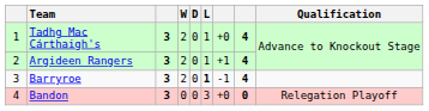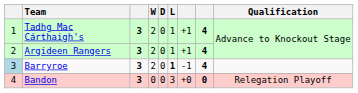 <table class="wikitable" style="text-align:center">
 <tr>
 <th width="20"></th>
 <th width="150" style="text-align:left;">Team</th>
 <th width="20"></th>
 <th>W</th>
 <th>D</th>
 <th>L</th>
 <th width="20"></th>
 <th width="20"></th>
 <th>Qualification</th>
 </tr>
 <tr style="background:#ccffcc">
 <td>1</td>
 <td align="left"> <a href='#'>Tadhg Mac Cárthaigh's</a></td>
 <td><strong>3</strong></td>
 <td>2</td>
 <td>0</td>
 <td>1</td>
-<td>+0</td>
+<td>+1</td>
 <td><strong>4</strong></td>
 <td rowspan="2">Advance to Knockout Stage</td>
 </tr>
 <tr style="background:#ccffcc">
 <td>2</td>
 <td align="left"> <a href='#'>Argideen Rangers</a></td>
 <td><strong>3</strong></td>
 <td>2</td>
 <td>0</td>
 <td>1</td>
 <td>+1</td>
 <td><strong>4</strong></td>
 </tr>
 <tr>
-<td>3</td>
+<td style="background: lightblue;">3</td>
 <td align="left"> <a href='#'>Barryroe</a></td>
 <td><strong>3</strong></td>
 <td>2</td>
 <td>0</td>
 <td><strong>1</strong></td>
 <td>-1</td>
 <td><strong>4</strong></td>
 <td></td>
 </tr>
 <tr style="background:#ffcccc">
 <td>4</td>
 <td align="left"> <a href='#'>Bandon</a></td>
 <td><strong>3</strong></td>
 <td>0</td>
 <td>0</td>
 <td>3</td>
 <td>+0</td>
 <td><strong>0</strong></td>
 <td>Relegation Playoff</td>
 </tr>
 </table>
